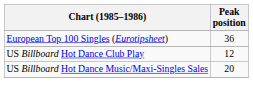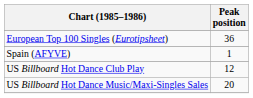 <table class="wikitable sortable">
 <tr>
 <th>Chart (1985–1986)</th>
 <th>Peak<br>position</th>
 </tr>
 <tr>
 </tr>
 <tr>
 <td><a href='#'>European Top 100 Singles</a> (<em><a href='#'>Eurotipsheet</a></em>)</td>
 <td align="center">36</td>
 </tr>
 <tr>
 </tr>
 <tr>
 </tr>
 <tr>
 </tr>
 <tr>
 </tr>
 <tr>
+<td>Spain (<a href='#'>AFYVE</a>)</td>
+<td align="center">1</td>
+</tr>
+<tr>
 </tr>
 <tr>
 </tr>
 <tr>
 <td>US <em>Billboard</em> <a href='#'>Hot Dance Club Play</a></td>
 <td align="center">12</td>
 </tr>
 <tr>
 <td>US <em>Billboard</em> <a href='#'>Hot Dance Music/Maxi-Singles Sales</a></td>
 <td align="center">20</td>
 </tr>
 <tr>
 </tr>
 </table>
